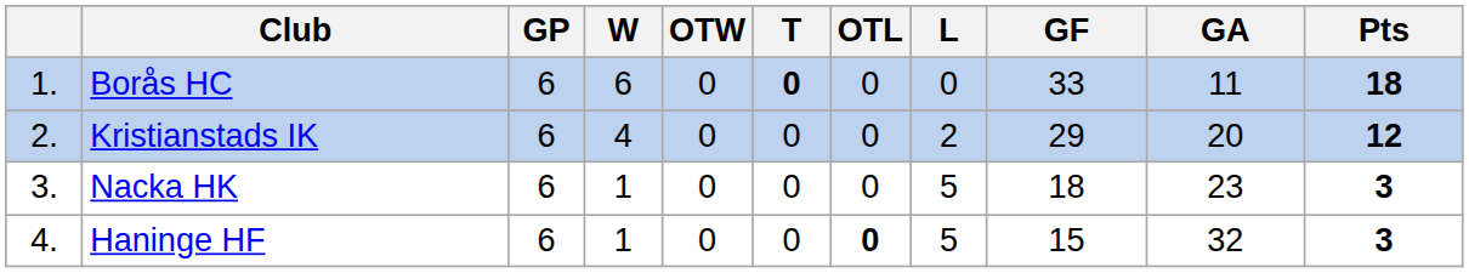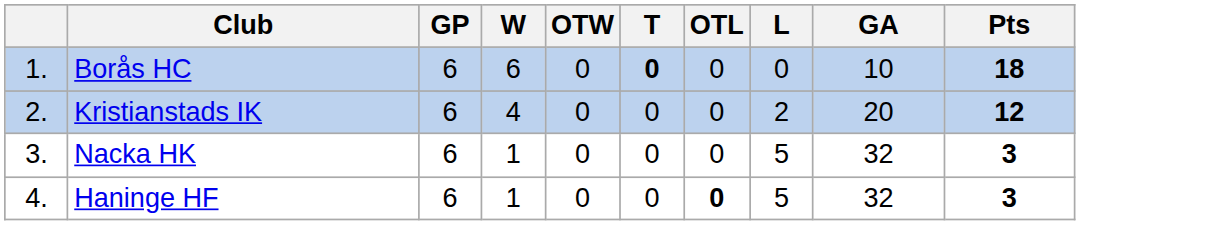 <table class="wikitable">
 <tr>
 <th width="30"></th>
 <th width="200">Club</th>
 <th width="30">GP</th>
 <th width="30">W</th>
 <th width="30">OTW</th>
 <th width="30">T</th>
 <th width="30">OTL</th>
 <th width="30">L</th>
-<th width="70">GF</th>
 <th width="70">GA</th>
 <th width="70">Pts</th>
 </tr>
 <tr bgcolor="#BCD2EE" align="center">
 <td>1.</td>
 <td align="left"><a href='#'>Borås HC</a></td>
 <td>6</td>
 <td>6</td>
 <td>0</td>
 <td><strong>0</strong></td>
 <td>0</td>
 <td>0</td>
-<td>33</td>
-<td>11</td>
+<td>10</td>
 <td><strong>18</strong></td>
 </tr>
 <tr bgcolor="#BCD2EE" align="center">
 <td>2.</td>
 <td align="left"><a href='#'>Kristianstads IK</a></td>
 <td>6</td>
 <td>4</td>
 <td>0</td>
 <td>0</td>
 <td>0</td>
 <td>2</td>
-<td>29</td>
 <td>20</td>
 <td><strong>12</strong></td>
 </tr>
 <tr bgcolor="#FFFFFF" align="center">
 <td>3.</td>
 <td align="left"><a href='#'>Nacka HK</a></td>
 <td>6</td>
 <td>1</td>
 <td>0</td>
 <td>0</td>
 <td>0</td>
 <td>5</td>
-<td>18</td>
-<td>23</td>
+<td>32</td>
 <td><strong>3</strong></td>
 </tr>
 <tr bgcolor="#FFFFFF" align="center">
 <td>4.</td>
 <td align="left"><a href='#'>Haninge HF</a></td>
 <td>6</td>
 <td>1</td>
 <td>0</td>
 <td>0</td>
 <td><strong>0</strong></td>
 <td>5</td>
-<td>15</td>
 <td>32</td>
 <td><strong>3</strong></td>
 </tr>
 </table>
